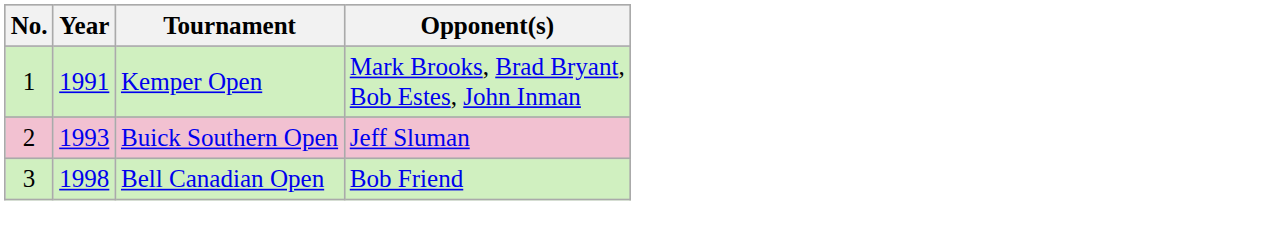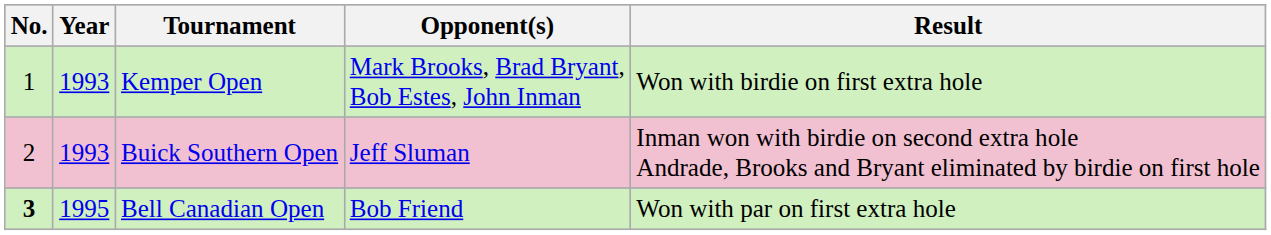 <table class="wikitable" style="font-size:95%;">
 <tr>
 <th>No.</th>
 <th>Year</th>
 <th>Tournament</th>
 <th>Opponent(s)</th>
+<th>Result</th>
 </tr>
 <tr style="background:#D0F0C0;">
 <td align=center>1</td>
-<td><a href='#'>1991</a></td>
+<td><a href='#'>1993</a></td>
 <td><a href='#'>Kemper Open</a></td>
 <td> <a href='#'>Mark Brooks</a>,  <a href='#'>Brad Bryant</a>,<br> <a href='#'>Bob Estes</a>,  <a href='#'>John Inman</a></td>
+<td>Won with birdie on first extra hole</td>
 </tr>
 <tr style="background:#F2C1D1;">
 <td align=center>2</td>
 <td><a href='#'>1993</a></td>
 <td><a href='#'>Buick Southern Open</a></td>
 <td> <a href='#'>Jeff Sluman</a></td>
+<td>Inman won with birdie on second extra hole<br>Andrade, Brooks and Bryant eliminated by birdie on first hole</td>
 </tr>
 <tr style="background:#D0F0C0;">
-<td align=center>3</td>
-<td><a href='#'>1998</a></td>
+<td align=center><strong>3</strong></td>
+<td><a href='#'>1995</a></td>
 <td><a href='#'>Bell Canadian Open</a></td>
 <td> <a href='#'>Bob Friend</a></td>
+<td>Won with par on first extra hole</td>
 </tr>
 </table>
